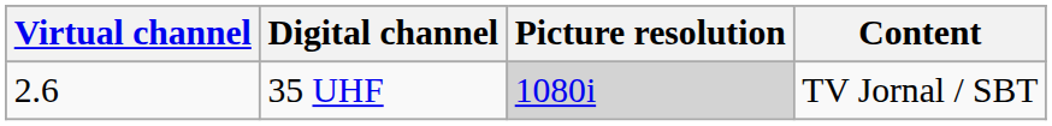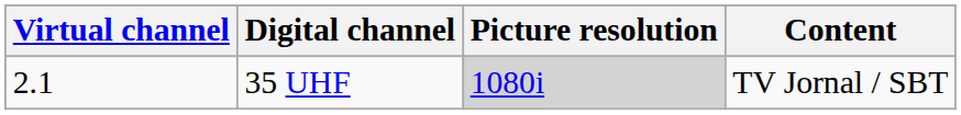 <table class = "wikitable">
 <tr>
 <th><a href='#'>Virtual channel</a></th>
 <th>Digital channel</th>
 <th>Picture resolution</th>
 <th>Content</th>
 </tr>
 <tr>
-<td>2.6</td>
+<td>2.1</td>
 <td>35 <a href='#'>UHF</a></td>
 <td style="background: lightgrey;"><a href='#'>1080i</a></td>
 <td>TV Jornal / SBT</td>
 </tr>
 </table>
